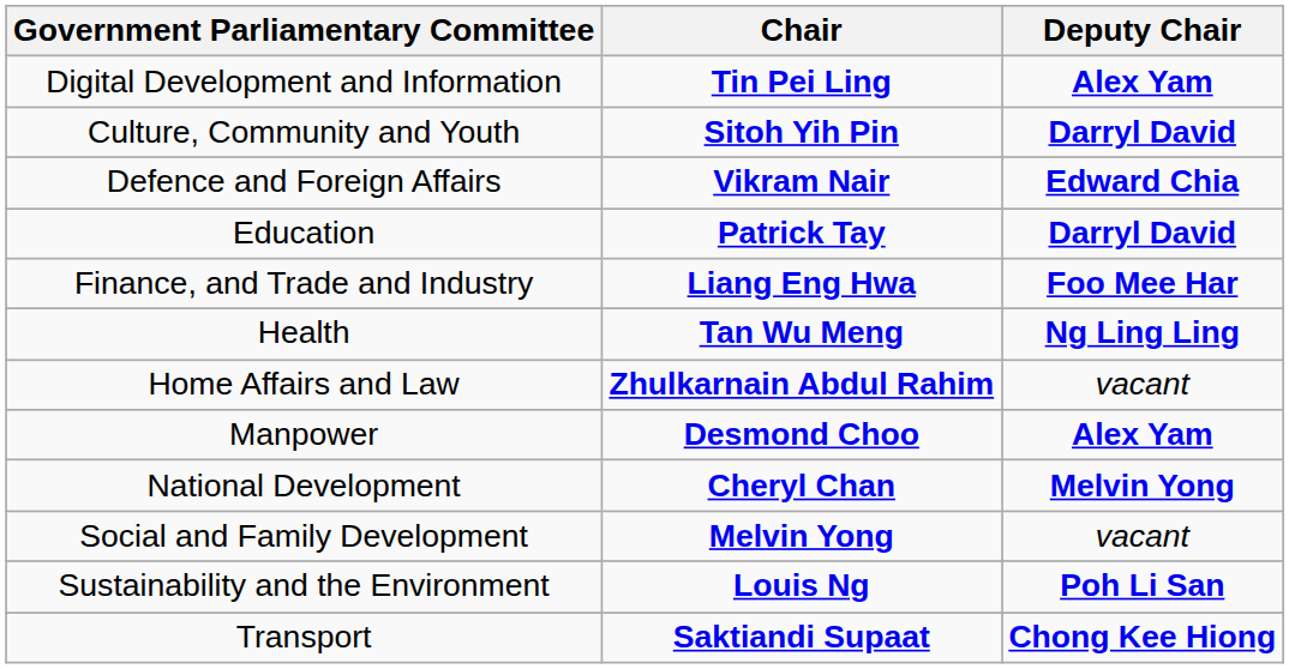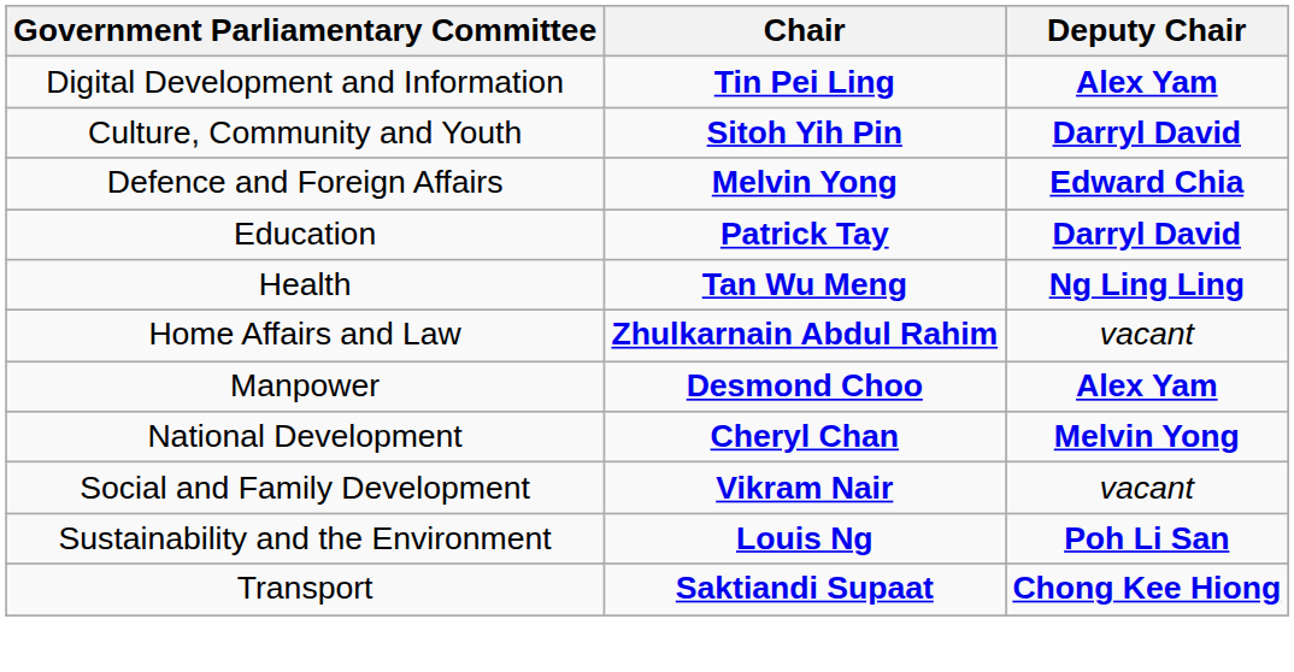 <table class="wikitable" style="margin: 1em auto 1em auto; text-align:center">
 <tr>
 <th>Government Parliamentary Committee</th>
 <th>Chair</th>
 <th>Deputy Chair</th>
 </tr>
 <tr>
 <td>Digital Development and Information</td>
 <td><strong><a href='#'>Tin Pei Ling</a></strong><br></td>
 <td><strong><a href='#'>Alex Yam</a></strong><br></td>
 </tr>
 <tr>
 <td>Culture, Community and Youth</td>
 <td><strong><a href='#'>Sitoh Yih Pin</a></strong><br></td>
 <td><strong><a href='#'>Darryl David</a></strong><br></td>
 </tr>
 <tr>
 <td>Defence and Foreign Affairs</td>
-<td><strong><a href='#'>Vikram Nair</a></strong><br></td>
+<td><strong><a href='#'>Melvin Yong</a></strong><br></td>
 <td><strong><a href='#'>Edward Chia</a></strong><br></td>
 </tr>
 <tr>
 <td>Education</td>
 <td><strong><a href='#'>Patrick Tay</a></strong><br></td>
 <td><strong><a href='#'>Darryl David</a></strong><br></td>
-</tr>
-<tr>
-<td>Finance, and Trade and Industry</td>
-<td><strong><a href='#'>Liang Eng Hwa</a></strong><br></td>
-<td><strong><a href='#'>Foo Mee Har</a></strong><br></td>
 </tr>
 <tr>
 <td>Health</td>
 <td><strong><a href='#'>Tan Wu Meng</a></strong><br></td>
 <td><strong><a href='#'>Ng Ling Ling</a></strong><br></td>
 </tr>
 <tr>
 <td>Home Affairs and Law</td>
 <td><strong><a href='#'>Zhulkarnain Abdul Rahim</a></strong><br></td>
 <td><em>vacant</em></td>
 </tr>
 <tr>
 <td>Manpower</td>
 <td><strong><a href='#'>Desmond Choo</a></strong><br></td>
 <td><strong><a href='#'>Alex Yam</a></strong><br></td>
 </tr>
 <tr>
 <td>National Development</td>
 <td><strong><a href='#'>Cheryl Chan</a></strong><br></td>
 <td><strong><a href='#'>Melvin Yong</a></strong><br></td>
 </tr>
 <tr>
 <td>Social and Family Development</td>
-<td><strong><a href='#'>Melvin Yong</a></strong><br></td>
+<td><strong><a href='#'>Vikram Nair</a></strong><br></td>
 <td><em>vacant</em></td>
 </tr>
 <tr>
 <td>Sustainability and the Environment</td>
 <td><strong><a href='#'>Louis Ng</a></strong><br></td>
 <td><strong><a href='#'>Poh Li San</a></strong><br></td>
 </tr>
 <tr>
 <td>Transport</td>
 <td><strong><a href='#'>Saktiandi Supaat</a></strong><br></td>
 <td><strong><a href='#'>Chong Kee Hiong</a></strong><br></td>
 </tr>
 </table>
